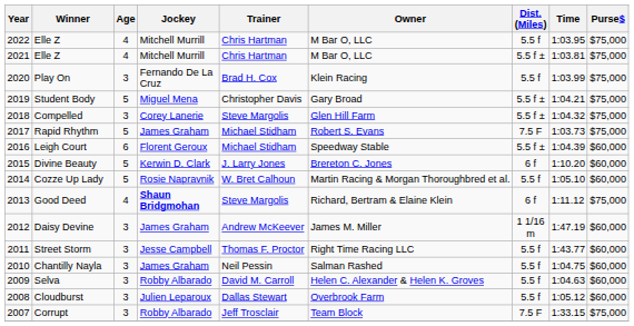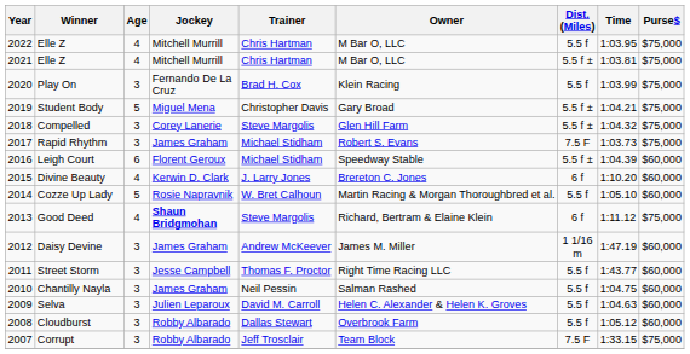 <table class="wikitable sortable" style="font-size:90%">
 <tr>
 <th style="width:20px">Year<br></th>
 <th style="width:110px">Winner<br></th>
 <th style="width:20px">Age<br></th>
 <th style="width:110px">Jockey<br></th>
 <th style="width:120px">Trainer<br></th>
 <th>Owner<br></th>
 <th style="width:35px"><a href='#'>Dist.</a><br> <span>(<a href='#'>Miles</a>)</span></th>
 <th style="width:20px">Time<br></th>
 <th style="width:25px">Purse<a href='#'>$</a><br></th>
 </tr>
 <tr>
 <td align=center>2022</td>
 <td>Elle Z</td>
 <td align=center>4</td>
 <td>Mitchell Murrill</td>
 <td><a href='#'>Chris Hartman</a></td>
 <td>M Bar O, LLC</td>
 <td align=center>5.5 f</td>
 <td>1:03.95</td>
 <td>$75,000</td>
 </tr>
 <tr>
 <td align=center>2021</td>
 <td>Elle Z</td>
 <td align=center>4</td>
 <td>Mitchell Murrill</td>
 <td><a href='#'>Chris Hartman</a></td>
 <td>M Bar O, LLC</td>
 <td align=center>5.5 f ±</td>
 <td>1:03.81</td>
 <td>$75,000</td>
 </tr>
 <tr>
 <td align=center>2020</td>
 <td>Play On</td>
 <td align=center>3</td>
 <td>Fernando De La Cruz</td>
 <td><a href='#'>Brad H. Cox</a></td>
 <td>Klein Racing</td>
 <td align=center>5.5 f</td>
 <td>1:03.99</td>
 <td>$75,000</td>
 </tr>
 <tr>
 <td align=center>2019</td>
 <td>Student Body</td>
 <td align=center>5</td>
 <td><a href='#'>Miguel Mena</a></td>
 <td>Christopher Davis</td>
 <td>Gary Broad</td>
 <td align=center>5.5 f ±</td>
 <td>1:04.21</td>
 <td>$75,000</td>
 </tr>
 <tr>
 <td align=center>2018</td>
 <td>Compelled</td>
 <td align=center>3</td>
 <td><a href='#'>Corey Lanerie</a></td>
 <td><a href='#'>Steve Margolis</a></td>
 <td><a href='#'>Glen Hill Farm</a></td>
 <td align=center>5.5 f ±</td>
 <td>1:04.32</td>
 <td>$75,000</td>
 </tr>
 <tr>
 <td align=center>2017</td>
 <td>Rapid Rhythm</td>
-<td align=center>5</td>
+<td align=center>3</td>
 <td><a href='#'>James Graham</a></td>
 <td><a href='#'>Michael Stidham</a></td>
 <td><a href='#'>Robert S. Evans</a></td>
 <td align=center>7.5 F</td>
 <td>1:03.73</td>
 <td>$75,000</td>
 </tr>
 <tr>
 <td align=center>2016</td>
 <td>Leigh Court</td>
 <td align=center>6</td>
 <td><a href='#'>Florent Geroux</a></td>
 <td><a href='#'>Michael Stidham</a></td>
 <td>Speedway Stable</td>
 <td align=center>5.5 f ±</td>
 <td>1:04.39</td>
 <td>$60,000</td>
 </tr>
 <tr>
 <td align=center>2015</td>
 <td>Divine Beauty</td>
-<td align=center>5</td>
+<td align=center>4</td>
 <td><a href='#'>Kerwin D. Clark</a></td>
 <td><a href='#'>J. Larry Jones</a></td>
 <td><a href='#'>Brereton C. Jones</a></td>
 <td align=center>6 f</td>
 <td>1:10.20</td>
 <td>$60,000</td>
 </tr>
 <tr>
 <td align=center>2014</td>
 <td>Cozze Up Lady</td>
 <td align=center>5</td>
 <td><a href='#'>Rosie Napravnik</a></td>
 <td><a href='#'>W. Bret Calhoun</a></td>
 <td>Martin Racing & Morgan Thoroughbred et al.</td>
 <td align=center>5.5 f</td>
 <td>1:05.10</td>
 <td>$60,000</td>
 </tr>
 <tr>
 <td align=center>2013</td>
 <td>Good Deed</td>
 <td align=center>4</td>
 <td><strong><a href='#'>Shaun Bridgmohan</a></strong></td>
 <td><a href='#'>Steve Margolis</a></td>
 <td>Richard, Bertram & Elaine Klein</td>
 <td align=center>6 f</td>
 <td>1:11.12</td>
 <td>$75,000</td>
 </tr>
 <tr>
 <td align=center>2012</td>
 <td>Daisy Devine</td>
 <td align=center>3</td>
 <td><a href='#'>James Graham</a></td>
 <td><a href='#'>Andrew McKeever</a></td>
 <td>James M. Miller</td>
 <td align=center>1 1/16 m</td>
 <td>1:47.19</td>
 <td>$60,000</td>
 </tr>
 <tr>
 <td align=center>2011</td>
 <td>Street Storm</td>
 <td align=center>3</td>
 <td><a href='#'>Jesse Campbell</a></td>
 <td><a href='#'>Thomas F. Proctor</a></td>
 <td>Right Time Racing LLC</td>
 <td align=center>5.5 f</td>
 <td>1:43.77</td>
 <td>$60,000</td>
 </tr>
 <tr>
 <td align=center>2010</td>
 <td>Chantilly Nayla</td>
 <td align=center>3</td>
 <td><a href='#'>James Graham</a></td>
 <td>Neil Pessin</td>
 <td>Salman Rashed</td>
 <td align=center>5.5 f</td>
 <td>1:04.75</td>
 <td>$60,000</td>
 </tr>
 <tr>
 <td align=center>2009</td>
 <td>Selva</td>
 <td align=center>3</td>
-<td><a href='#'>Robby Albarado</a></td>
+<td><a href='#'>Julien Leparoux</a></td>
 <td><a href='#'>David M. Carroll</a></td>
 <td><a href='#'>Helen C. Alexander</a> & <a href='#'>Helen K. Groves</a></td>
 <td align=center>5.5 f</td>
 <td>1:04.63</td>
 <td>$60,000</td>
 </tr>
 <tr>
 <td align=center>2008</td>
 <td>Cloudburst</td>
 <td align=center>3</td>
-<td><a href='#'>Julien Leparoux</a></td>
+<td><a href='#'>Robby Albarado</a></td>
 <td><a href='#'>Dallas Stewart</a></td>
 <td><a href='#'>Overbrook Farm</a></td>
 <td align=center>5.5 f</td>
 <td>1:05.12</td>
 <td>$60,000</td>
 </tr>
 <tr>
 <td align=center>2007</td>
 <td>Corrupt</td>
 <td align=center>3</td>
 <td><a href='#'>Robby Albarado</a></td>
 <td><a href='#'>Jeff Trosclair</a></td>
 <td><a href='#'>Team Block</a></td>
 <td align=center>7.5 F</td>
 <td>1:33.15</td>
 <td>$75,000</td>
 </tr>
 <tr>
 </tr>
 </table>
